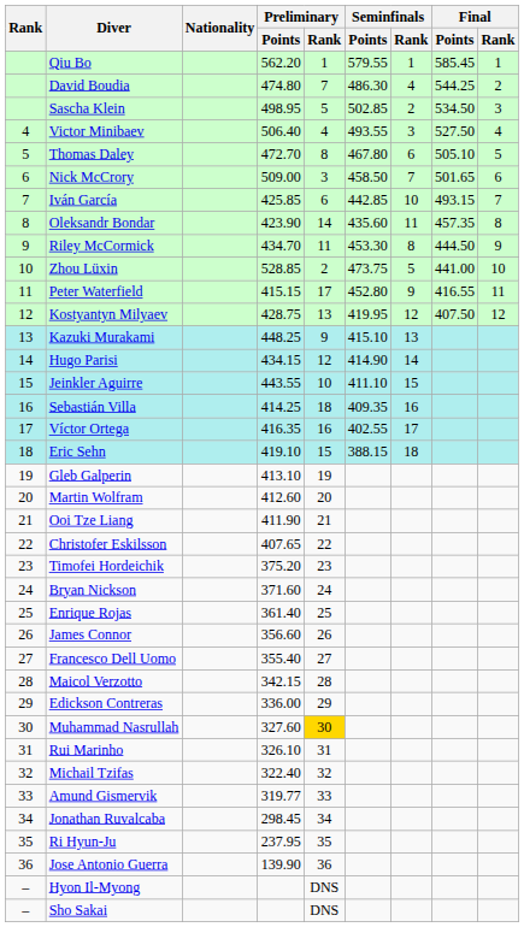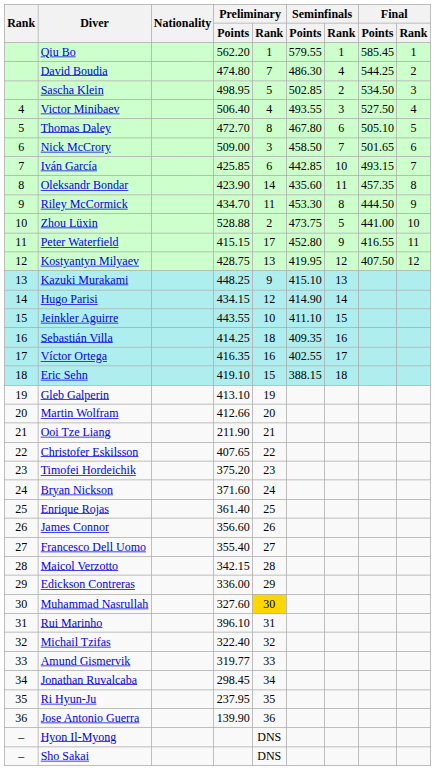 <table class="wikitable" style="text-align:center">
 <tr>
 <th rowspan="2">Rank</th>
 <th rowspan="2">Diver</th>
 <th rowspan="2">Nationality</th>
 <th colspan="2">Preliminary</th>
 <th colspan="2">Seminfinals</th>
 <th colspan="2">Final</th>
 </tr>
 <tr>
 <th>Points</th>
 <th>Rank</th>
 <th>Points</th>
 <th>Rank</th>
 <th>Points</th>
 <th>Rank</th>
 </tr>
 <tr bgcolor=ccffcc>
 <td></td>
 <td align=left><a href='#'>Qiu Bo</a></td>
 <td align=left></td>
 <td>562.20</td>
 <td>1</td>
 <td>579.55</td>
 <td>1</td>
 <td>585.45</td>
 <td>1</td>
 </tr>
 <tr bgcolor=ccffcc>
 <td></td>
 <td align=left><a href='#'>David Boudia</a></td>
 <td align=left></td>
 <td>474.80</td>
 <td>7</td>
 <td>486.30</td>
 <td>4</td>
 <td>544.25</td>
 <td>2</td>
 </tr>
 <tr bgcolor=ccffcc>
 <td></td>
 <td align=left><a href='#'>Sascha Klein</a></td>
 <td align=left></td>
 <td>498.95</td>
 <td>5</td>
 <td>502.85</td>
 <td>2</td>
 <td>534.50</td>
 <td>3</td>
 </tr>
 <tr bgcolor=ccffcc>
 <td>4</td>
 <td align=left><a href='#'>Victor Minibaev</a></td>
 <td align=left></td>
 <td>506.40</td>
 <td>4</td>
 <td>493.55</td>
 <td>3</td>
 <td>527.50</td>
 <td>4</td>
 </tr>
 <tr bgcolor=ccffcc>
 <td>5</td>
 <td align=left><a href='#'>Thomas Daley</a></td>
 <td align=left></td>
 <td>472.70</td>
 <td>8</td>
 <td>467.80</td>
 <td>6</td>
 <td>505.10</td>
 <td>5</td>
 </tr>
 <tr bgcolor=ccffcc>
 <td>6</td>
 <td align=left><a href='#'>Nick McCrory</a></td>
 <td align=left></td>
 <td>509.00</td>
 <td>3</td>
 <td>458.50</td>
 <td>7</td>
 <td>501.65</td>
 <td>6</td>
 </tr>
 <tr bgcolor=ccffcc>
 <td>7</td>
 <td align=left><a href='#'>Iván García</a></td>
 <td align=left></td>
 <td>425.85</td>
 <td>6</td>
 <td>442.85</td>
 <td>10</td>
 <td>493.15</td>
 <td>7</td>
 </tr>
 <tr bgcolor=ccffcc>
 <td>8</td>
 <td align=left><a href='#'>Oleksandr Bondar</a></td>
 <td align=left></td>
 <td>423.90</td>
 <td>14</td>
 <td>435.60</td>
 <td>11</td>
 <td>457.35</td>
 <td>8</td>
 </tr>
 <tr bgcolor=ccffcc>
 <td>9</td>
 <td align=left><a href='#'>Riley McCormick</a></td>
 <td align=left></td>
 <td>434.70</td>
 <td>11</td>
 <td>453.30</td>
 <td>8</td>
 <td>444.50</td>
 <td>9</td>
 </tr>
 <tr bgcolor=ccffcc>
 <td>10</td>
 <td align=left><a href='#'>Zhou Lüxin</a></td>
 <td align=left></td>
-<td>528.85</td>
+<td>528.88</td>
 <td>2</td>
 <td>473.75</td>
 <td>5</td>
 <td>441.00</td>
 <td>10</td>
 </tr>
 <tr bgcolor=ccffcc>
 <td>11</td>
 <td align=left><a href='#'>Peter Waterfield</a></td>
 <td align=left></td>
 <td>415.15</td>
 <td>17</td>
 <td>452.80</td>
 <td>9</td>
 <td>416.55</td>
 <td>11</td>
 </tr>
 <tr bgcolor=ccffcc>
 <td>12</td>
 <td align=left><a href='#'>Kostyantyn Milyaev</a></td>
 <td align=left></td>
 <td>428.75</td>
 <td>13</td>
 <td>419.95</td>
 <td>12</td>
 <td>407.50</td>
 <td>12</td>
 </tr>
 <tr bgcolor=afeeee>
 <td>13</td>
 <td align=left><a href='#'>Kazuki Murakami</a></td>
 <td align=left></td>
 <td>448.25</td>
 <td>9</td>
 <td>415.10</td>
 <td>13</td>
 <td></td>
 <td></td>
 </tr>
 <tr bgcolor=afeeee>
 <td>14</td>
 <td align=left><a href='#'>Hugo Parisi</a></td>
 <td align=left></td>
 <td>434.15</td>
 <td>12</td>
 <td>414.90</td>
 <td>14</td>
 <td></td>
 <td></td>
 </tr>
 <tr bgcolor=afeeee>
 <td>15</td>
 <td align=left><a href='#'>Jeinkler Aguirre</a></td>
 <td align=left></td>
 <td>443.55</td>
 <td>10</td>
 <td>411.10</td>
 <td>15</td>
 <td></td>
 <td></td>
 </tr>
 <tr bgcolor=afeeee>
 <td>16</td>
 <td align=left><a href='#'>Sebastián Villa</a></td>
 <td align=left></td>
 <td>414.25</td>
 <td>18</td>
 <td>409.35</td>
 <td>16</td>
 <td></td>
 <td></td>
 </tr>
 <tr bgcolor=afeeee>
 <td>17</td>
 <td align=left><a href='#'>Víctor Ortega</a></td>
 <td align=left></td>
 <td>416.35</td>
 <td>16</td>
 <td>402.55</td>
 <td>17</td>
 <td></td>
 <td></td>
 </tr>
 <tr bgcolor=afeeee>
 <td>18</td>
 <td align=left><a href='#'>Eric Sehn</a></td>
 <td align=left></td>
 <td>419.10</td>
 <td>15</td>
 <td>388.15</td>
 <td>18</td>
 <td></td>
 <td></td>
 </tr>
 <tr>
 <td>19</td>
 <td align=left><a href='#'>Gleb Galperin</a></td>
 <td align=left></td>
 <td>413.10</td>
 <td>19</td>
 <td></td>
 <td></td>
 <td></td>
 <td></td>
 </tr>
 <tr>
 <td>20</td>
 <td align=left><a href='#'>Martin Wolfram</a></td>
 <td align=left></td>
-<td>412.60</td>
+<td>412.66</td>
 <td>20</td>
 <td></td>
 <td></td>
 <td></td>
 <td></td>
 </tr>
 <tr>
 <td>21</td>
 <td align=left><a href='#'>Ooi Tze Liang</a></td>
 <td align=left></td>
-<td>411.90</td>
+<td>211.90</td>
 <td>21</td>
 <td></td>
 <td></td>
 <td></td>
 <td></td>
 </tr>
 <tr>
 <td>22</td>
 <td align=left><a href='#'>Christofer Eskilsson</a></td>
 <td align=left></td>
 <td>407.65</td>
 <td>22</td>
 <td></td>
 <td></td>
 <td></td>
 <td></td>
 </tr>
 <tr>
 <td>23</td>
 <td align=left><a href='#'>Timofei Hordeichik</a></td>
 <td align=left></td>
 <td>375.20</td>
 <td>23</td>
 <td></td>
 <td></td>
 <td></td>
 <td></td>
 </tr>
 <tr>
 <td>24</td>
 <td align=left><a href='#'>Bryan Nickson</a></td>
 <td align=left></td>
 <td>371.60</td>
 <td>24</td>
 <td></td>
 <td></td>
 <td></td>
 <td></td>
 </tr>
 <tr>
 <td>25</td>
 <td align=left><a href='#'>Enrique Rojas</a></td>
 <td align=left></td>
 <td>361.40</td>
 <td>25</td>
 <td></td>
 <td></td>
 <td></td>
 <td></td>
 </tr>
 <tr>
 <td>26</td>
 <td align=left><a href='#'>James Connor</a></td>
 <td align=left></td>
 <td>356.60</td>
 <td>26</td>
 <td></td>
 <td></td>
 <td></td>
 <td></td>
 </tr>
 <tr>
 <td>27</td>
 <td align=left><a href='#'>Francesco Dell Uomo</a></td>
 <td align=left></td>
 <td>355.40</td>
 <td>27</td>
 <td></td>
 <td></td>
 <td></td>
 <td></td>
 </tr>
 <tr>
 <td>28</td>
 <td align=left><a href='#'>Maicol Verzotto</a></td>
 <td align=left></td>
 <td>342.15</td>
 <td>28</td>
 <td></td>
 <td></td>
 <td></td>
 <td></td>
 </tr>
 <tr>
 <td>29</td>
 <td align=left><a href='#'>Edickson Contreras</a></td>
 <td align=left></td>
 <td>336.00</td>
 <td>29</td>
 <td></td>
 <td></td>
 <td></td>
 <td></td>
 </tr>
 <tr>
 <td>30</td>
 <td align=left><a href='#'>Muhammad Nasrullah</a></td>
 <td align=left></td>
 <td>327.60</td>
 <td style="background: gold;">30</td>
 <td></td>
 <td></td>
 <td></td>
 <td></td>
 </tr>
 <tr>
 <td>31</td>
 <td align=left><a href='#'>Rui Marinho</a></td>
 <td align=left></td>
-<td>326.10</td>
+<td>396.10</td>
 <td>31</td>
 <td></td>
 <td></td>
 <td></td>
 <td></td>
 </tr>
 <tr>
 <td>32</td>
 <td align=left><a href='#'>Michail Tzifas</a></td>
 <td align=left></td>
 <td>322.40</td>
 <td>32</td>
 <td></td>
 <td></td>
 <td></td>
 <td></td>
 </tr>
 <tr>
 <td>33</td>
 <td align=left><a href='#'>Amund Gismervik</a></td>
 <td align=left></td>
 <td>319.77</td>
 <td>33</td>
 <td></td>
 <td></td>
 <td></td>
 <td></td>
 </tr>
 <tr>
 <td>34</td>
 <td align=left><a href='#'>Jonathan Ruvalcaba</a></td>
 <td align=left></td>
 <td>298.45</td>
 <td>34</td>
 <td></td>
 <td></td>
 <td></td>
 <td></td>
 </tr>
 <tr>
 <td>35</td>
 <td align=left><a href='#'>Ri Hyun-Ju</a></td>
 <td align=left></td>
 <td>237.95</td>
 <td>35</td>
 <td></td>
 <td></td>
 <td></td>
 <td></td>
 </tr>
 <tr>
 <td>36</td>
 <td align=left><a href='#'>Jose Antonio Guerra</a></td>
 <td align=left></td>
 <td>139.90</td>
 <td>36</td>
 <td></td>
 <td></td>
 <td></td>
 <td></td>
 </tr>
 <tr>
 <td>–</td>
 <td align=left><a href='#'>Hyon Il-Myong</a></td>
 <td align=left></td>
 <td></td>
 <td>DNS</td>
 <td></td>
 <td></td>
 <td></td>
 <td></td>
 </tr>
 <tr>
 <td>–</td>
 <td align=left><a href='#'>Sho Sakai</a></td>
 <td align=left></td>
 <td></td>
 <td>DNS</td>
 <td></td>
 <td></td>
 <td></td>
 <td></td>
 </tr>
 </table>
